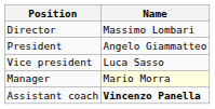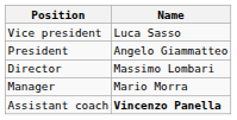 <table class="wikitable">
 <tr>
 <th>Position</th>
 <th>Name</th>
 </tr>
 <tr>
-<td>Director</td>
-<td> Massimo Lombari</td>
+<td>Vice president</td>
+<td> Luca Sasso</td>
 </tr>
 <tr>
 <td>President</td>
 <td> Angelo Giammatteo</td>
 </tr>
 <tr>
-<td>Vice president</td>
-<td> Luca Sasso</td>
+<td>Director</td>
+<td> Massimo Lombari</td>
 </tr>
 <tr>
 <td>Manager</td>
-<td style="background: lightyellow;"> Mario Morra</td>
+<td> Mario Morra</td>
 </tr>
 <tr>
 <td>Assistant coach</td>
 <td><strong> Vincenzo Panella</strong></td>
 </tr>
 </table>
